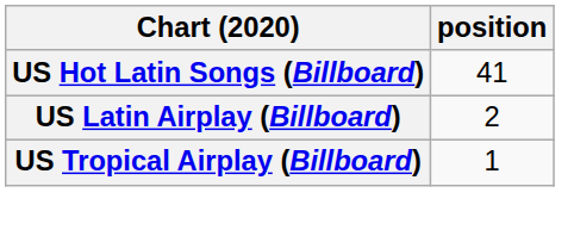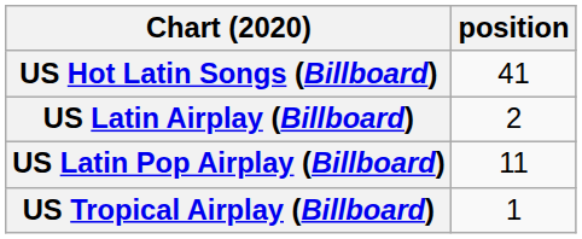 <table class="wikitable sortable plainrowheaders" style="text-align:center;">
 <tr>
 <th scope="col">Chart (2020)</th>
 <th scope="col">position</th>
 </tr>
 <tr>
 <th scope="row">US <a href='#'>Hot Latin Songs</a> (<em><a href='#'>Billboard</a></em>)</th>
 <td style="text-align:center;">41</td>
 </tr>
 <tr>
 <th scope="row">US <a href='#'>Latin Airplay</a> (<em><a href='#'>Billboard</a></em>)</th>
 <td style="text-align:center;">2</td>
 </tr>
 <tr>
+<th scope="row">US <a href='#'>Latin Pop Airplay</a> (<em><a href='#'>Billboard</a></em>)</th>
+<td style="text-align:center;">11</td>
+</tr>
+<tr>
 <th scope="row">US <a href='#'>Tropical Airplay</a> (<em><a href='#'>Billboard</a></em>)</th>
 <td style="text-align:center;">1</td>
 </tr>
 </table>
